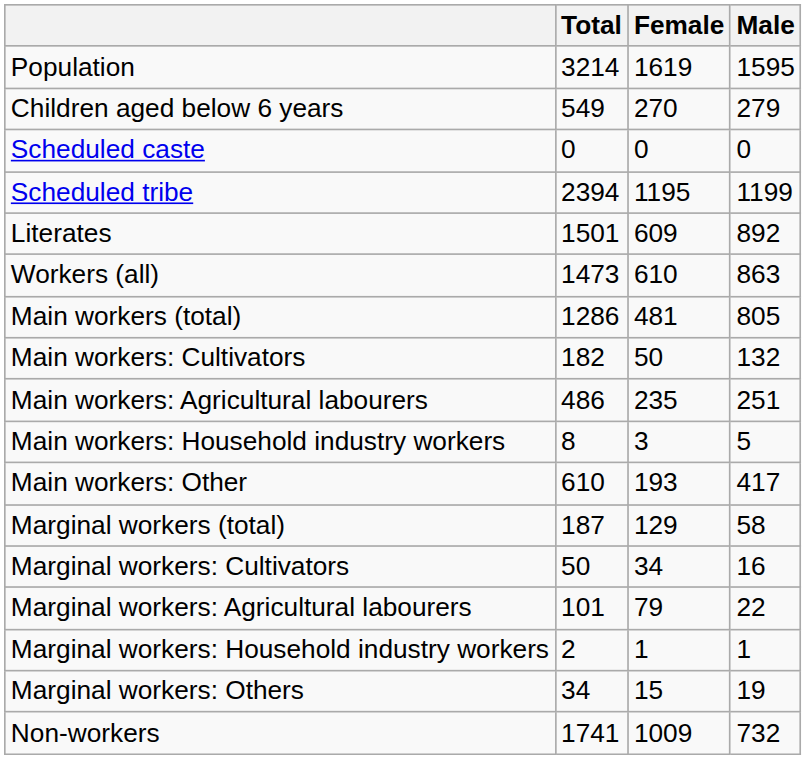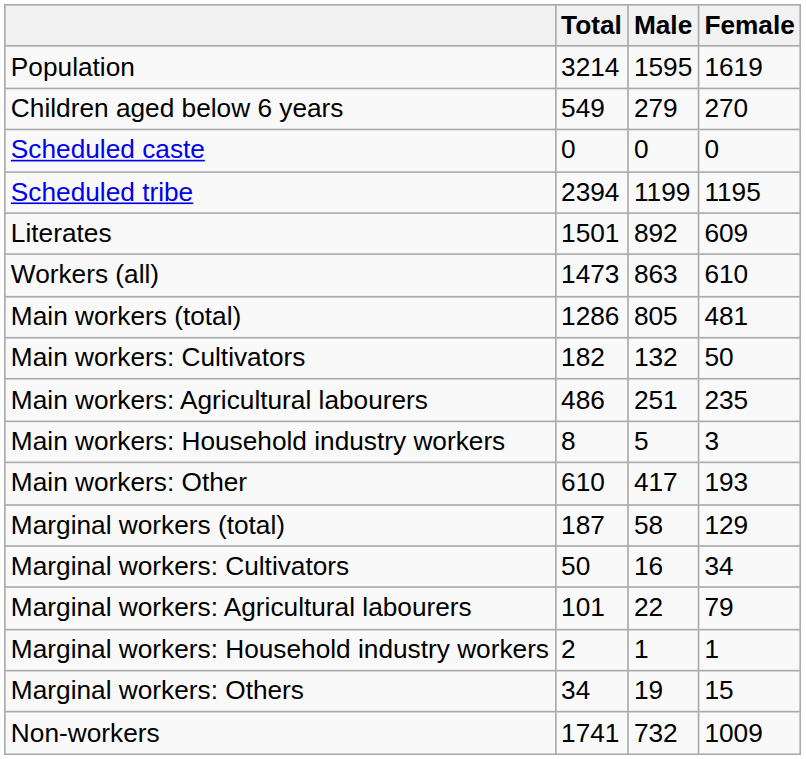 <table class="wikitable sortable">
 <tr>
 <th></th>
 <th>Total</th>
+<th>Male</th>
 <th>Female</th>
-<th>Male</th>
 </tr>
 <tr>
 <td>Population</td>
 <td>3214</td>
+<td>1595</td>
 <td>1619</td>
-<td>1595</td>
 </tr>
 <tr>
 <td>Children aged below 6 years</td>
 <td>549</td>
+<td>279</td>
 <td>270</td>
-<td>279</td>
 </tr>
 <tr>
 <td><a href='#'>Scheduled caste</a></td>
 <td>0</td>
 <td>0</td>
 <td>0</td>
 </tr>
 <tr>
 <td><a href='#'>Scheduled tribe</a></td>
 <td>2394</td>
+<td>1199</td>
 <td>1195</td>
-<td>1199</td>
 </tr>
 <tr>
 <td>Literates</td>
 <td>1501</td>
+<td>892</td>
 <td>609</td>
-<td>892</td>
 </tr>
 <tr>
 <td>Workers (all)</td>
 <td>1473</td>
+<td>863</td>
 <td>610</td>
-<td>863</td>
 </tr>
 <tr>
 <td>Main workers (total)</td>
 <td>1286</td>
+<td>805</td>
 <td>481</td>
-<td>805</td>
 </tr>
 <tr>
 <td>Main workers: Cultivators</td>
 <td>182</td>
+<td>132</td>
 <td>50</td>
-<td>132</td>
 </tr>
 <tr>
 <td>Main workers: Agricultural labourers</td>
 <td>486</td>
+<td>251</td>
 <td>235</td>
-<td>251</td>
 </tr>
 <tr>
 <td>Main workers: Household industry workers</td>
 <td>8</td>
+<td>5</td>
 <td>3</td>
-<td>5</td>
 </tr>
 <tr>
 <td>Main workers: Other</td>
 <td>610</td>
+<td>417</td>
 <td>193</td>
-<td>417</td>
 </tr>
 <tr>
 <td>Marginal workers (total)</td>
 <td>187</td>
+<td>58</td>
 <td>129</td>
-<td>58</td>
 </tr>
 <tr>
 <td>Marginal workers: Cultivators</td>
 <td>50</td>
+<td>16</td>
 <td>34</td>
-<td>16</td>
 </tr>
 <tr>
 <td>Marginal workers: Agricultural labourers</td>
 <td>101</td>
+<td>22</td>
 <td>79</td>
-<td>22</td>
 </tr>
 <tr>
 <td>Marginal workers: Household industry workers</td>
 <td>2</td>
 <td>1</td>
 <td>1</td>
 </tr>
 <tr>
 <td>Marginal workers: Others</td>
 <td>34</td>
+<td>19</td>
 <td>15</td>
-<td>19</td>
 </tr>
 <tr>
 <td>Non-workers</td>
 <td>1741</td>
+<td>732</td>
 <td>1009</td>
-<td>732</td>
 </tr>
 </table>
